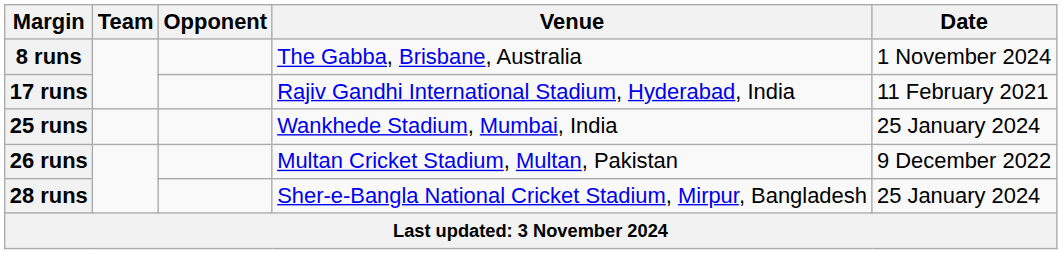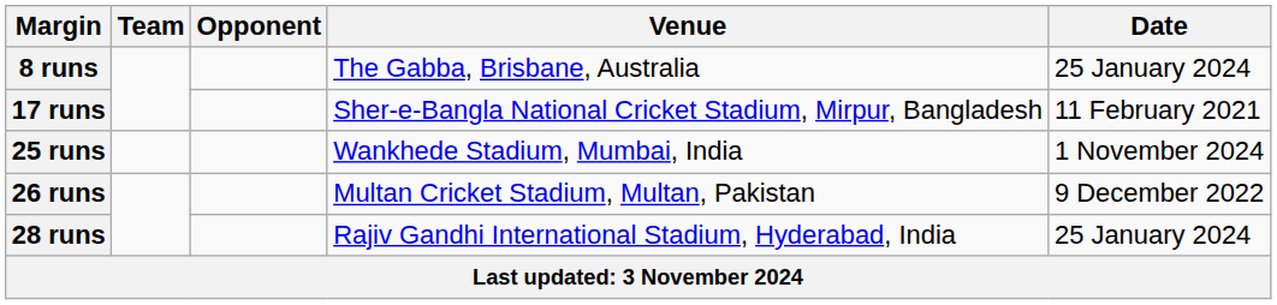 <table class="wikitable sortable">
 <tr>
 <th>Margin</th>
 <th>Team</th>
 <th>Opponent</th>
 <th>Venue</th>
 <th>Date</th>
 </tr>
 <tr>
 <th>8 runs</th>
 <td rowspan=2></td>
 <td></td>
 <td><a href='#'>The Gabba</a>, <a href='#'>Brisbane</a>, Australia</td>
-<td>1 November 2024</td>
+<td>25 January 2024</td>
 </tr>
 <tr>
 <th>17 runs</th>
 <td></td>
-<td><a href='#'>Rajiv Gandhi International Stadium</a>, <a href='#'>Hyderabad</a>, India</td>
+<td><a href='#'>Sher-e-Bangla National Cricket Stadium</a>, <a href='#'>Mirpur</a>, Bangladesh</td>
 <td>11 February 2021</td>
 </tr>
 <tr>
 <th>25 runs</th>
 <td></td>
 <td></td>
 <td><a href='#'>Wankhede Stadium</a>, <a href='#'>Mumbai</a>, India</td>
-<td>25 January 2024</td>
+<td>1 November 2024</td>
 </tr>
 <tr>
 <th>26 runs</th>
 <td rowspan=2></td>
 <td></td>
 <td><a href='#'>Multan Cricket Stadium</a>, <a href='#'>Multan</a>, Pakistan</td>
 <td>9 December 2022</td>
 </tr>
 <tr>
 <th>28 runs</th>
 <td></td>
-<td><a href='#'>Sher-e-Bangla National Cricket Stadium</a>, <a href='#'>Mirpur</a>, Bangladesh</td>
+<td><a href='#'>Rajiv Gandhi International Stadium</a>, <a href='#'>Hyderabad</a>, India</td>
 <td>25 January 2024</td>
 </tr>
 <tr>
 <th colspan="6"><small>Last updated: 3 November 2024</small></th>
 </tr>
 </table>
